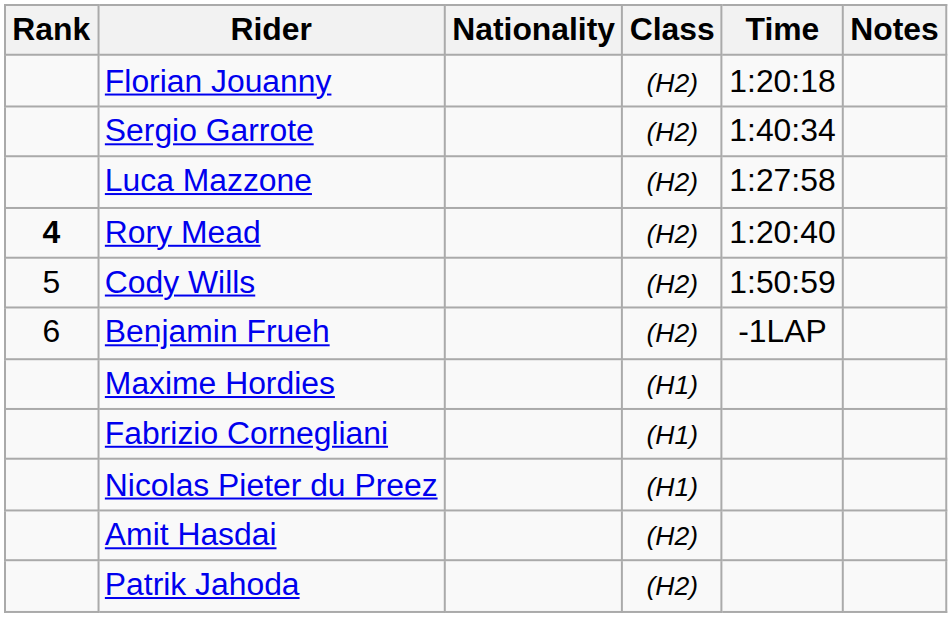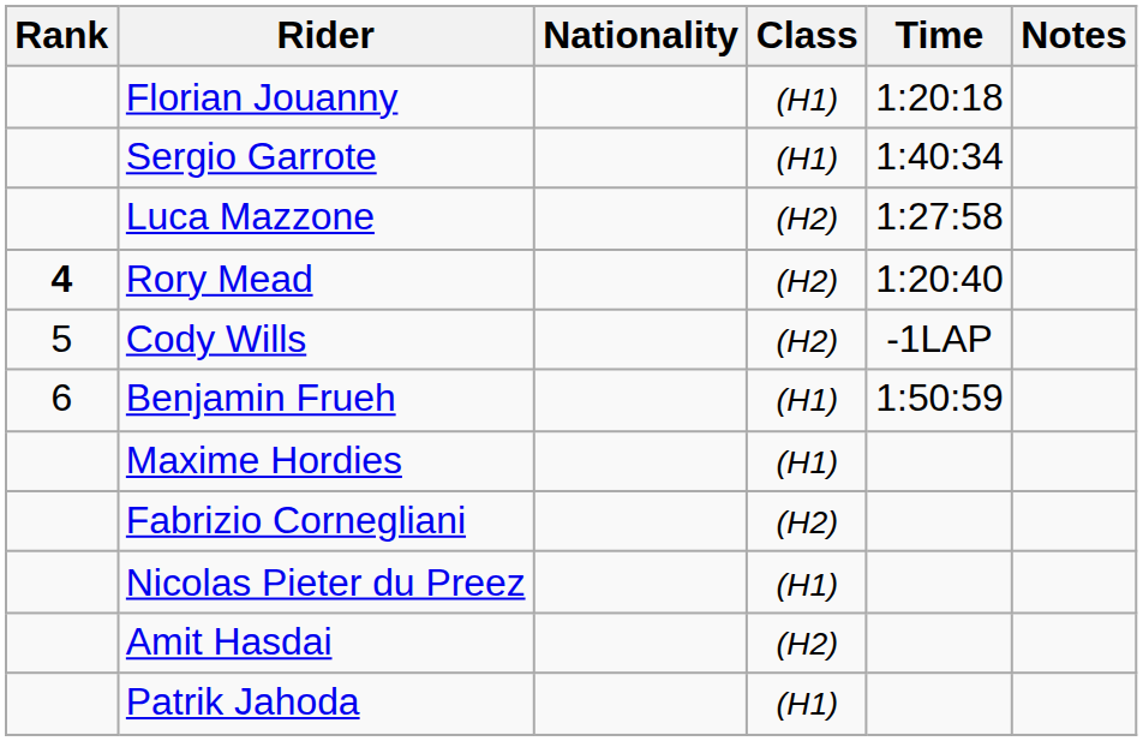 <table class="wikitable sortable" style="text-align:center">
 <tr>
 <th width="20">Rank</th>
 <th>Rider</th>
 <th>Nationality</th>
 <th>Class</th>
 <th>Time</th>
 <th>Notes</th>
 </tr>
 <tr>
 <td></td>
 <td align="left"><a href='#'>Florian Jouanny</a></td>
 <td align="left"></td>
-<td><small><em>(H2)</em></small></td>
+<td><small><em>(H1)</em></small></td>
 <td>1:20:18</td>
 <td></td>
 </tr>
 <tr>
 <td></td>
 <td align="left"><a href='#'>Sergio Garrote</a></td>
 <td align="left"></td>
-<td><small><em>(H2)</em></small></td>
+<td><small><em>(H1)</em></small></td>
 <td>1:40:34</td>
 <td></td>
 </tr>
 <tr>
 <td></td>
 <td align="left"><a href='#'>Luca Mazzone</a></td>
 <td align="left"></td>
 <td><small><em>(H2)</em></small></td>
 <td>1:27:58</td>
 <td></td>
 </tr>
 <tr>
 <td><strong>4</strong></td>
 <td align="left"><a href='#'>Rory Mead</a></td>
 <td align="left"></td>
 <td><small><em>(H2)</em></small></td>
 <td>1:20:40</td>
 <td></td>
 </tr>
 <tr>
 <td>5</td>
 <td align="left"><a href='#'>Cody Wills</a></td>
 <td align="left"></td>
 <td><small><em>(H2)</em></small></td>
-<td>1:50:59</td>
+<td>-1LAP</td>
 <td></td>
 </tr>
 <tr>
 <td>6</td>
 <td align="left"><a href='#'>Benjamin Frueh</a></td>
 <td align="left"></td>
-<td><small><em>(H2)</em></small></td>
-<td>-1LAP</td>
+<td><small><em>(H1)</em></small></td>
+<td>1:50:59</td>
 <td></td>
 </tr>
 <tr>
 <td></td>
 <td align="left"><a href='#'>Maxime Hordies</a></td>
 <td align="left"></td>
 <td><small><em>(H1)</em></small></td>
 <td></td>
 <td></td>
 </tr>
 <tr>
 <td></td>
 <td align="left"><a href='#'>Fabrizio Cornegliani</a></td>
 <td align="left"></td>
-<td><small><em>(H1)</em></small></td>
+<td><small><em>(H2)</em></small></td>
 <td></td>
 <td></td>
 </tr>
 <tr>
 <td></td>
 <td align="left"><a href='#'>Nicolas Pieter du Preez</a></td>
 <td align="left"></td>
 <td><small><em>(H1)</em></small></td>
 <td></td>
 <td></td>
 </tr>
 <tr>
 <td></td>
 <td align="left"><a href='#'>Amit Hasdai</a></td>
 <td align="left"></td>
 <td><small><em>(H2)</em></small></td>
 <td></td>
 <td></td>
 </tr>
 <tr>
 <td></td>
 <td align="left"><a href='#'>Patrik Jahoda</a></td>
 <td align="left"></td>
-<td><small><em>(H2)</em></small></td>
+<td><small><em>(H1)</em></small></td>
 <td></td>
 <td></td>
 </tr>
 </table>
